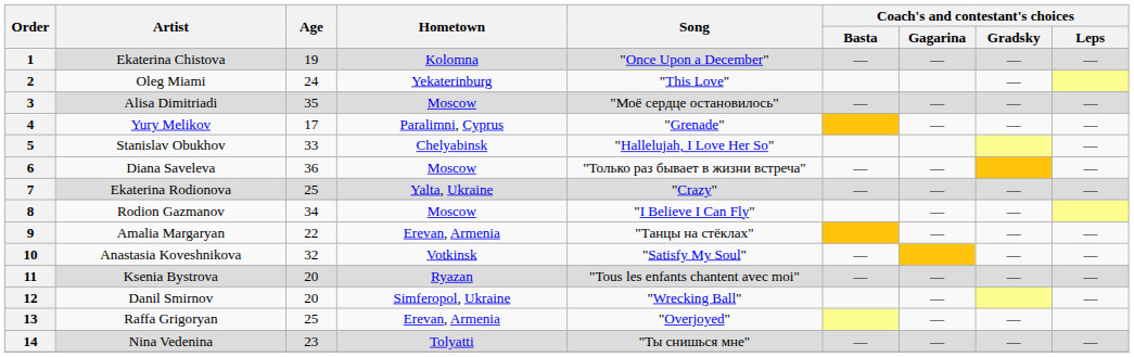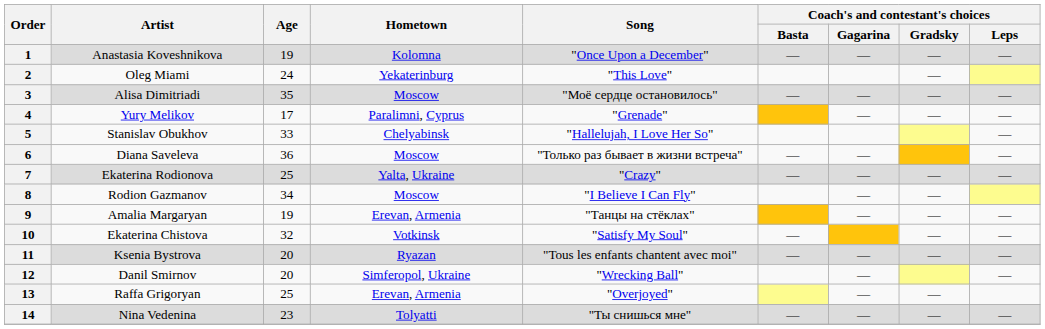 <table class="wikitable" style="text-align:center; line-height:17px; width:100%;">
 <tr>
 <th scope="col" rowspan="2" style="width:04%;">Order</th>
 <th scope="col" rowspan="2" style="width:18%;">Artist</th>
 <th scope="col" rowspan="2" style="width:04%;">Age</th>
 <th scope="col" rowspan="2" style="width:18%;">Hometown</th>
 <th scope="col" rowspan="2" style="width:20%;">Song</th>
 <th scope="col" colspan="4" style="width:24%;">Coach's and contestant's choices</th>
 </tr>
 <tr>
 <th style="width:06%;">Basta</th>
 <th style="width:06%;">Gagarina</th>
 <th style="width:06%;">Gradsky</th>
 <th style="width:06%;">Leps</th>
 </tr>
 <tr style="background:#DCDCDC;">
 <th>1</th>
-<td>Ekaterina Chistova</td>
+<td>Anastasia Koveshnikova</td>
 <td>19</td>
 <td><a href='#'>Kolomna</a></td>
 <td>"<a href='#'>Once Upon a December</a>"</td>
 <td>—</td>
 <td>—</td>
 <td>—</td>
 <td>—</td>
 </tr>
 <tr>
 <th>2</th>
 <td>Oleg Miami</td>
 <td>24</td>
 <td><a href='#'>Yekaterinburg</a></td>
 <td>"<a href='#'>This Love</a>"</td>
 <td><strong></strong></td>
 <td><strong></strong></td>
 <td>—</td>
 <td style="background:#fdfc8f;"><strong></strong></td>
 </tr>
 <tr style="background:#DCDCDC;">
 <th>3</th>
 <td>Alisa Dimitriadi</td>
 <td>35</td>
 <td><a href='#'>Moscow</a></td>
 <td>"Моё сердце остановилось"</td>
 <td>—</td>
 <td>—</td>
 <td>—</td>
 <td>—</td>
 </tr>
 <tr>
 <th>4</th>
 <td><a href='#'>Yury Melikov</a></td>
 <td>17</td>
 <td><a href='#'>Paralimni</a>, <a href='#'>Cyprus</a></td>
 <td>"<a href='#'>Grenade</a>"</td>
 <td style="background:#FFC40C;"><strong></strong></td>
 <td>—</td>
 <td>—</td>
 <td>—</td>
 </tr>
 <tr>
 <th>5</th>
 <td>Stanislav Obukhov</td>
 <td>33</td>
 <td><a href='#'>Chelyabinsk</a></td>
 <td>"<a href='#'>Hallelujah, I Love Her So</a>"</td>
 <td><strong></strong></td>
 <td><strong></strong></td>
 <td style="background:#fdfc8f;"><strong></strong></td>
 <td>—</td>
 </tr>
 <tr>
 <th>6</th>
 <td>Diana Saveleva</td>
 <td>36</td>
 <td><a href='#'>Moscow</a></td>
 <td>"Только раз бывает в жизни встреча"</td>
 <td>—</td>
 <td>—</td>
 <td style="background:#FFC40C;"><strong></strong></td>
 <td>—</td>
 </tr>
 <tr style="background:#DCDCDC;">
 <th>7</th>
 <td>Ekaterina Rodionova</td>
 <td>25</td>
 <td><a href='#'>Yalta</a>, <a href='#'>Ukraine</a></td>
 <td>"<a href='#'>Crazy</a>"</td>
 <td>—</td>
 <td>—</td>
 <td>—</td>
 <td>—</td>
 </tr>
 <tr>
 <th>8</th>
 <td>Rodion Gazmanov</td>
 <td>34</td>
 <td><a href='#'>Moscow</a></td>
 <td>"<a href='#'>I Believe I Can Fly</a>"</td>
 <td><strong></strong></td>
 <td>—</td>
 <td>—</td>
 <td style="background:#fdfc8f;"><strong></strong></td>
 </tr>
 <tr>
 <th>9</th>
 <td>Amalia Margaryan</td>
-<td>22</td>
+<td>19</td>
 <td><a href='#'>Erevan</a>, <a href='#'>Armenia</a></td>
 <td>"Танцы на стёклах"</td>
 <td style="background:#FFC40C;"><strong></strong></td>
 <td>—</td>
 <td>—</td>
 <td>—</td>
 </tr>
 <tr>
 <th>10</th>
-<td>Anastasia Koveshnikova</td>
+<td>Ekaterina Chistova</td>
 <td>32</td>
 <td><a href='#'>Votkinsk</a></td>
 <td>"<a href='#'>Satisfy My Soul</a>"</td>
 <td>—</td>
 <td style="background:#FFC40C;"><strong></strong></td>
 <td>—</td>
 <td>—</td>
 </tr>
 <tr style="background:#DCDCDC;">
 <th>11</th>
 <td>Ksenia Bystrova</td>
 <td>20</td>
 <td><a href='#'>Ryazan</a></td>
 <td>"Tous les enfants chantent avec moi"</td>
 <td>—</td>
 <td>—</td>
 <td>—</td>
 <td>—</td>
 </tr>
 <tr>
 <th>12</th>
 <td>Danil Smirnov</td>
 <td>20</td>
 <td><a href='#'>Simferopol</a>, <a href='#'>Ukraine</a></td>
 <td>"<a href='#'>Wrecking Ball</a>"</td>
 <td><strong></strong></td>
 <td>—</td>
 <td style="background:#fdfc8f;"><strong></strong></td>
 <td>—</td>
 </tr>
 <tr>
 <th>13</th>
 <td>Raffa Grigoryan</td>
 <td>25</td>
 <td><a href='#'>Erevan</a>, <a href='#'>Armenia</a></td>
 <td>"<a href='#'>Overjoyed</a>"</td>
 <td style="background:#fdfc8f;"><strong></strong></td>
 <td>—</td>
 <td>—</td>
 <td><strong></strong></td>
 </tr>
 <tr style="background:#DCDCDC;">
 <th>14</th>
 <td>Nina Vedenina</td>
 <td>23</td>
 <td><a href='#'>Tolyatti</a></td>
 <td>"Ты снишься мне"</td>
 <td>—</td>
 <td>—</td>
 <td>—</td>
 <td>—</td>
 </tr>
 <tr>
 </tr>
 </table>
